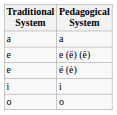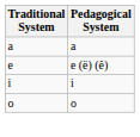 <table class="wikitable">
 <tr>
 <th>Traditional<br>System</th>
 <th>Pedagogical<br>System</th>
 </tr>
 <tr>
 <td>a</td>
 <td>a</td>
 </tr>
 <tr>
 <td>e</td>
 <td>e (ë) (ê)</td>
 </tr>
 <tr>
-<td>e</td>
-<td>é (ė)</td>
-</tr>
-<tr>
 <td>i</td>
 <td>i</td>
 </tr>
 <tr>
 <td>o</td>
 <td>o</td>
 </tr>
 </table>
